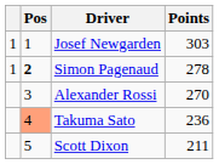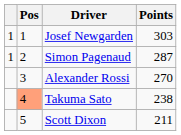 <table class="wikitable" style="font-size: 95%;">
 <tr>
 <th></th>
 <th>Pos</th>
 <th>Driver</th>
 <th>Points</th>
 </tr>
 <tr>
 <td align="left"> 1</td>
 <td>1</td>
 <td> <a href='#'>Josef Newgarden</a></td>
 <td align="right">303</td>
 </tr>
 <tr>
 <td align="left"> 1</td>
-<td><strong>2</strong></td>
+<td>2</td>
 <td> <a href='#'>Simon Pagenaud</a></td>
-<td align="right">278</td>
+<td align="right">287</td>
 </tr>
 <tr>
 <td align="left"></td>
 <td>3</td>
 <td> <a href='#'>Alexander Rossi</a></td>
 <td align="right">270</td>
 </tr>
 <tr>
 <td align="left"></td>
 <td style="background: lightsalmon;">4</td>
 <td> <a href='#'>Takuma Sato</a></td>
-<td align="right">236</td>
+<td align="right">238</td>
 </tr>
 <tr>
 <td align="left"></td>
 <td>5</td>
 <td> <a href='#'>Scott Dixon</a></td>
 <td align="right">211</td>
 </tr>
 </table>
